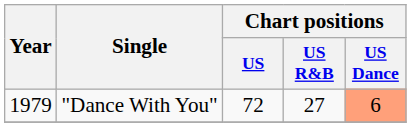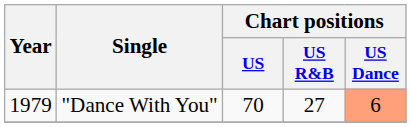 <table class="wikitable" style="text-align:center;">
 <tr>
 <th rowspan="2">Year</th>
 <th rowspan="2">Single</th>
 <th colspan="3">Chart positions</th>
 </tr>
 <tr style="font-size:smaller;">
 <th width="40"><a href='#'>US</a></th>
 <th width="40"><a href='#'>US<br>R&B</a></th>
 <th width="40"><a href='#'>US<br>Dance</a></th>
 </tr>
 <tr>
 <td rowspan="1">1979</td>
 <td align="left">"Dance With You"</td>
-<td>72</td>
+<td>70</td>
 <td>27</td>
 <td style="background: lightsalmon;">6</td>
 </tr>
 <tr>
 </tr>
 </table>
